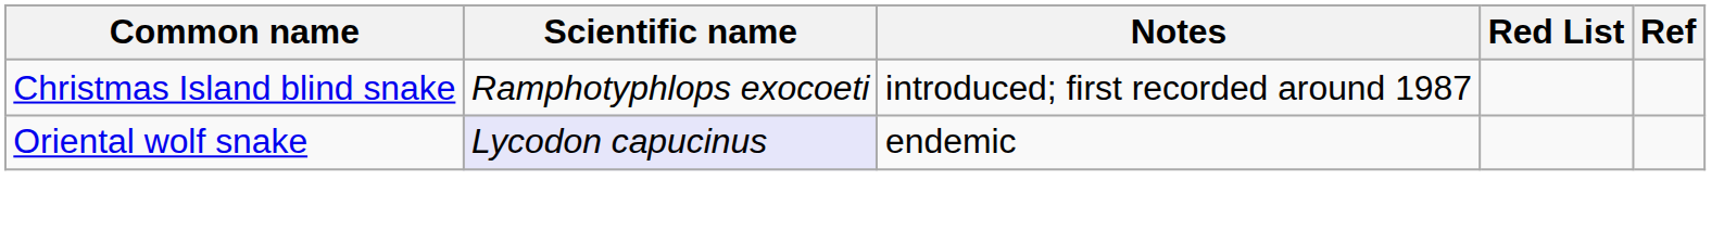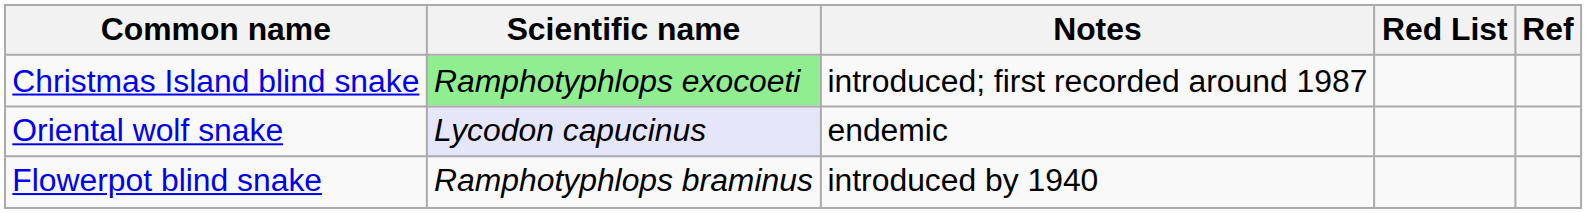 <table class="wikitable">
 <tr>
 <th>Common name</th>
 <th>Scientific name</th>
 <th>Notes</th>
 <th>Red List</th>
 <th>Ref</th>
 </tr>
 <tr>
 <td><a href='#'>Christmas Island blind snake</a></td>
-<td><em>Ramphotyphlops exocoeti</em></td>
+<td style="background: lightgreen;"><em>Ramphotyphlops exocoeti</em></td>
 <td>introduced; first recorded around 1987</td>
 <td></td>
 <td></td>
 </tr>
 <tr>
 <td><a href='#'>Oriental wolf snake</a></td>
 <td style="background: lavender;"><em>Lycodon capucinus</em></td>
 <td>endemic</td>
 <td></td>
 <td></td>
 </tr>
+<tr>
+<td><a href='#'>Flowerpot blind snake</a></td>
+<td><em>Ramphotyphlops braminus</em></td>
+<td>introduced by 1940</td>
+<td></td>
+<td></td>
+</tr>
 </table>
